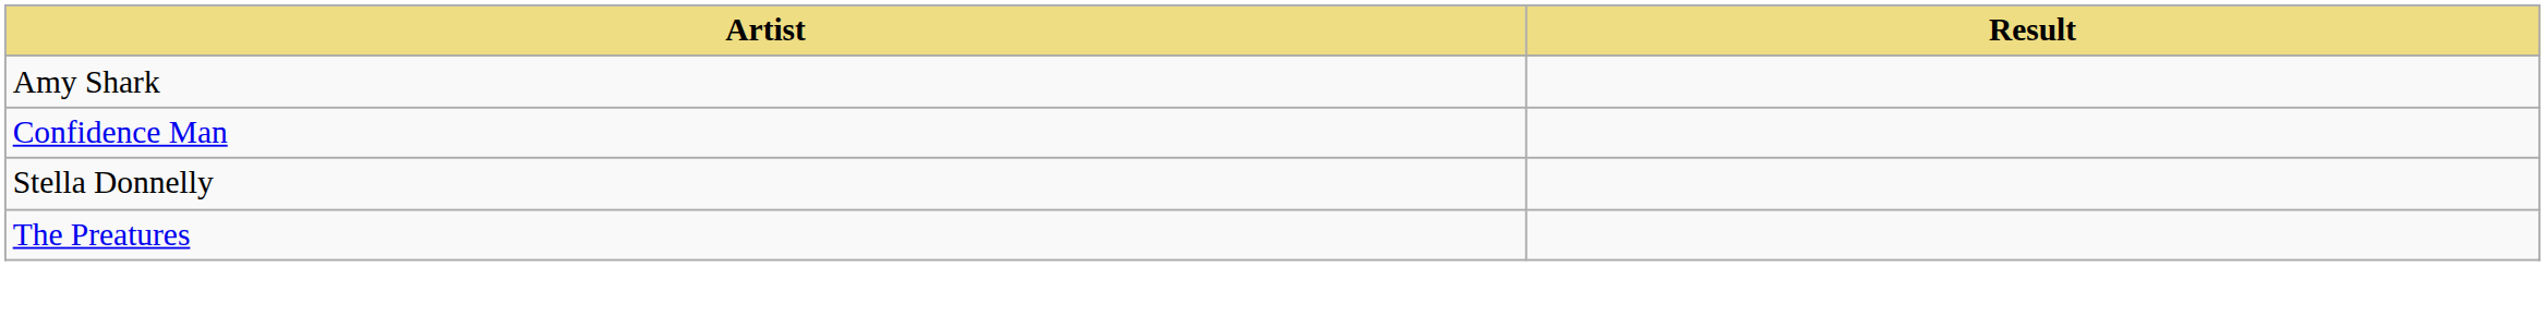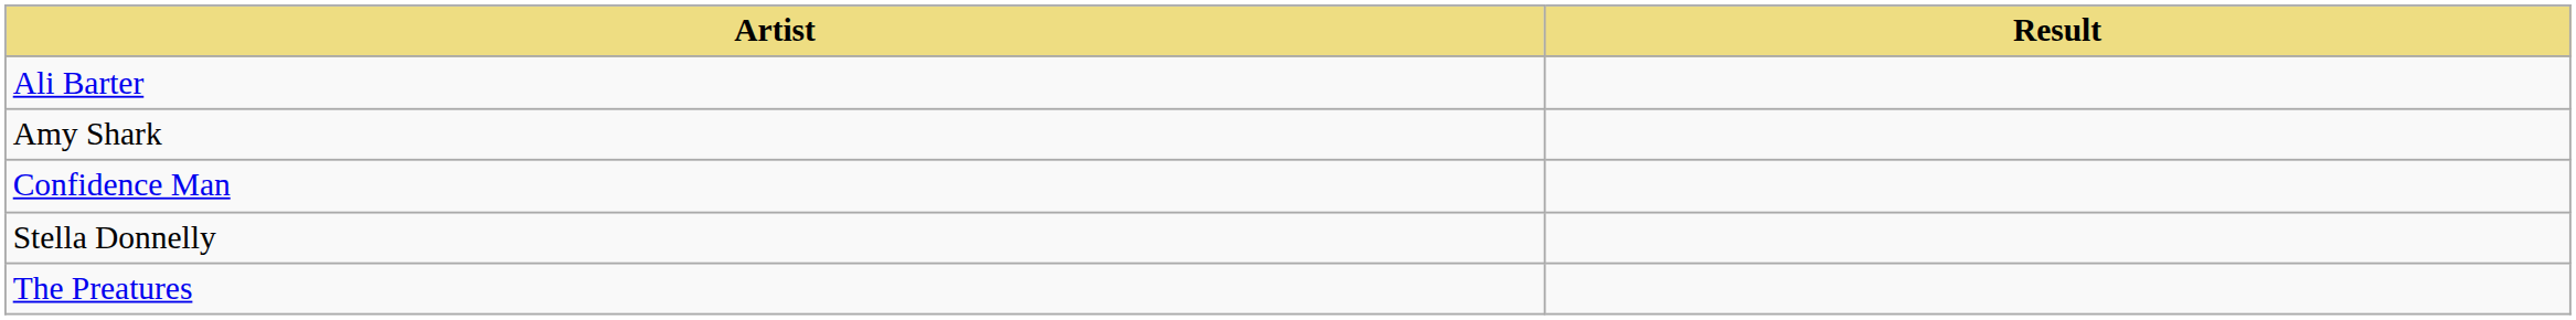 <table class="wikitable" width=100%>
 <tr>
 <th style="width:15%;background:#EEDD82;">Artist</th>
 <th style="width:10%;background:#EEDD82;">Result</th>
+</tr>
+<tr>
+<td><a href='#'>Ali Barter</a></td>
+<td></td>
 </tr>
 <tr>
 <td>Amy Shark</td>
 <td></td>
 </tr>
 <tr>
 <td><a href='#'>Confidence Man</a></td>
 <td></td>
 </tr>
 <tr>
 <td>Stella Donnelly</td>
 <td></td>
 </tr>
 <tr>
 <td><a href='#'>The Preatures</a></td>
 <td></td>
 </tr>
 </table>
